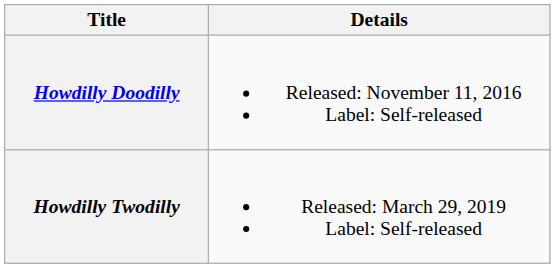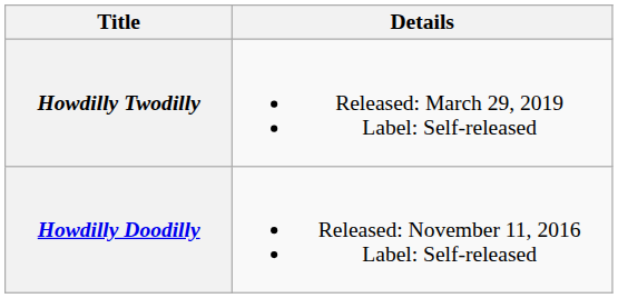 <table class="wikitable plainrowheaders" style="text-align:center;">
 <tr>
 <th scope="col" style="width:10em;">Title</th>
 <th scope="col" style="width:17em;">Details</th>
 </tr>
 <tr>
+<th Scope="row"><em>Howdilly Twodilly</em></th>
+<td><br><ul><li>Released: March 29, 2019</li><li>Label: Self-released</li></ul></td>
+</tr>
+<tr>
 <th Scope="row"><em><a href='#'>Howdilly Doodilly</a></em></th>
 <td><br><ul><li>Released: November 11, 2016</li><li>Label: Self-released</li></ul></td>
 </tr>
-<tr>
-<th Scope="row"><em>Howdilly Twodilly</em></th>
-<td><br><ul><li>Released: March 29, 2019</li><li>Label: Self-released</li></ul></td>
-</tr>
 </table>
